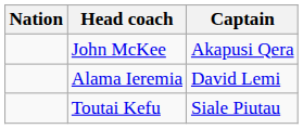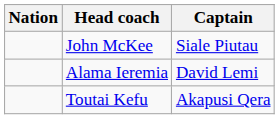 <table class="wikitable">
 <tr>
 <th>Nation</th>
 <th>Head coach</th>
 <th>Captain</th>
 </tr>
 <tr>
 <td></td>
 <td> <a href='#'>John McKee</a></td>
-<td><a href='#'>Akapusi Qera</a></td>
+<td><a href='#'>Siale Piutau</a></td>
 </tr>
 <tr>
 <td></td>
 <td> <a href='#'>Alama Ieremia</a></td>
 <td><a href='#'>David Lemi</a></td>
 </tr>
 <tr>
 <td></td>
 <td> <a href='#'>Toutai Kefu</a></td>
-<td><a href='#'>Siale Piutau</a></td>
+<td><a href='#'>Akapusi Qera</a></td>
 </tr>
 </table>
